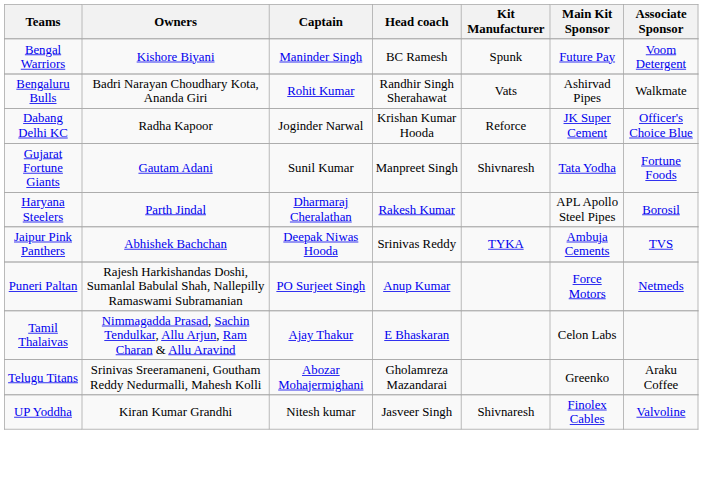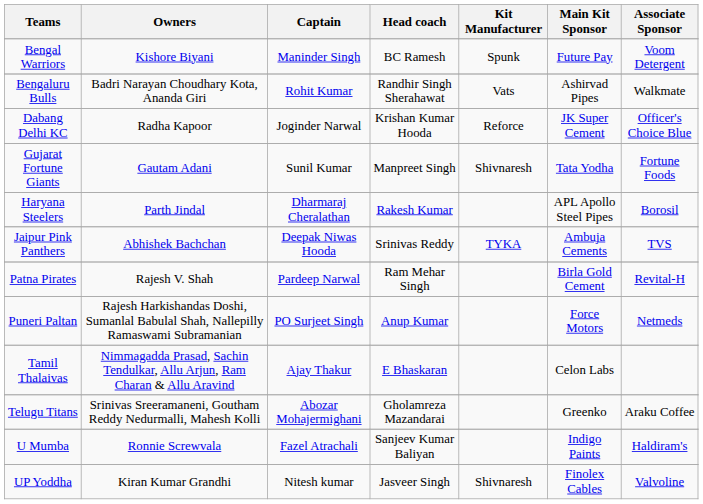 <table class="wikitable sortable" style="text-align: left;">
 <tr>
 <th>Teams</th>
 <th>Owners</th>
 <th>Captain</th>
 <th>Head coach</th>
 <th>Kit Manufacturer</th>
 <th>Main Kit Sponsor</th>
 <th>Associate Sponsor</th>
 </tr>
 <tr>
 </tr>
 <tr align=center>
 <td><a href='#'>Bengal Warriors</a></td>
 <td><a href='#'>Kishore Biyani</a></td>
 <td> <a href='#'>Maninder Singh</a></td>
 <td> BC Ramesh</td>
 <td>Spunk</td>
 <td><a href='#'>Future Pay</a></td>
 <td><a href='#'>Voom Detergent</a></td>
 </tr>
 <tr>
 </tr>
 <tr align=center>
 <td><a href='#'>Bengaluru Bulls</a></td>
 <td>Badri Narayan Choudhary Kota, Ananda Giri</td>
 <td> <a href='#'>Rohit Kumar</a></td>
 <td> Randhir Singh Sherahawat</td>
 <td>Vats</td>
 <td>Ashirvad Pipes</td>
 <td>Walkmate</td>
 </tr>
 <tr>
 </tr>
 <tr align=center>
 <td><a href='#'>Dabang Delhi KC</a></td>
 <td>Radha Kapoor</td>
 <td> Joginder Narwal</td>
 <td> Krishan Kumar Hooda</td>
 <td>Reforce</td>
 <td><a href='#'>JK Super Cement</a></td>
 <td><a href='#'>Officer's Choice Blue</a></td>
 </tr>
 <tr>
 </tr>
 <tr align=center>
 <td><a href='#'>Gujarat Fortune Giants</a></td>
 <td><a href='#'>Gautam Adani</a></td>
 <td> Sunil Kumar</td>
 <td> Manpreet Singh</td>
 <td>Shivnaresh</td>
 <td><a href='#'>Tata Yodha</a></td>
 <td><a href='#'>Fortune Foods</a></td>
 </tr>
 <tr>
 </tr>
 <tr align=center>
 <td><a href='#'>Haryana Steelers</a></td>
 <td><a href='#'>Parth Jindal</a></td>
 <td> <a href='#'>Dharmaraj Cheralathan</a></td>
 <td> <a href='#'>Rakesh Kumar</a></td>
 <td></td>
 <td>APL Apollo Steel Pipes</td>
 <td><a href='#'>Borosil</a></td>
 </tr>
 <tr>
 </tr>
 <tr align=center>
 <td><a href='#'>Jaipur Pink Panthers</a></td>
 <td><a href='#'>Abhishek Bachchan</a></td>
 <td> <a href='#'>Deepak Niwas Hooda</a></td>
 <td> Srinivas Reddy</td>
 <td><a href='#'>TYKA</a></td>
 <td><a href='#'>Ambuja Cements</a></td>
 <td><a href='#'>TVS</a></td>
 </tr>
 <tr>
 </tr>
+<tr align=center>
+<td><a href='#'>Patna Pirates</a></td>
+<td>Rajesh V. Shah</td>
+<td> <a href='#'>Pardeep Narwal</a></td>
+<td> Ram Mehar Singh</td>
+<td></td>
+<td><a href='#'>Birla Gold Cement</a></td>
+<td><a href='#'>Revital-H</a></td>
+</tr>
 <tr>
 </tr>
 <tr align=center>
 <td><a href='#'>Puneri Paltan</a></td>
 <td>Rajesh Harkishandas Doshi, Sumanlal Babulal Shah, Nallepilly Ramaswami Subramanian</td>
 <td> <a href='#'>PO Surjeet Singh</a></td>
 <td> <a href='#'>Anup Kumar</a></td>
 <td></td>
 <td><a href='#'>Force Motors</a></td>
 <td><a href='#'>Netmeds</a></td>
 </tr>
 <tr>
 </tr>
 <tr align=center>
 <td><a href='#'>Tamil Thalaivas</a></td>
 <td><a href='#'>Nimmagadda Prasad</a>, <a href='#'>Sachin Tendulkar</a>, <a href='#'>Allu Arjun</a>, <a href='#'>Ram Charan</a> & <a href='#'>Allu Aravind</a></td>
 <td> <a href='#'>Ajay Thakur</a></td>
 <td> <a href='#'>E Bhaskaran</a></td>
 <td></td>
 <td>Celon Labs</td>
 <td></td>
 </tr>
 <tr>
 </tr>
 <tr align=center>
 <td><a href='#'>Telugu Titans</a></td>
 <td>Srinivas Sreeramaneni, Goutham Reddy Nedurmalli, Mahesh Kolli</td>
 <td> <a href='#'>Abozar Mohajermighani</a></td>
 <td> Gholamreza Mazandarai</td>
 <td></td>
 <td>Greenko</td>
 <td>Araku Coffee</td>
 </tr>
 <tr>
 </tr>
+<tr align=center>
+<td><a href='#'>U Mumba</a></td>
+<td><a href='#'>Ronnie Screwvala</a></td>
+<td> <a href='#'>Fazel Atrachali</a></td>
+<td> Sanjeev Kumar Baliyan</td>
+<td></td>
+<td><a href='#'>Indigo Paints</a></td>
+<td><a href='#'>Haldiram's</a></td>
+</tr>
 <tr>
 </tr>
 <tr align=center>
 <td><a href='#'>UP Yoddha</a></td>
 <td>Kiran Kumar Grandhi</td>
 <td> Nitesh kumar</td>
 <td> Jasveer Singh</td>
 <td>Shivnaresh</td>
 <td><a href='#'>Finolex Cables</a></td>
 <td><a href='#'>Valvoline</a></td>
 </tr>
 </table>
